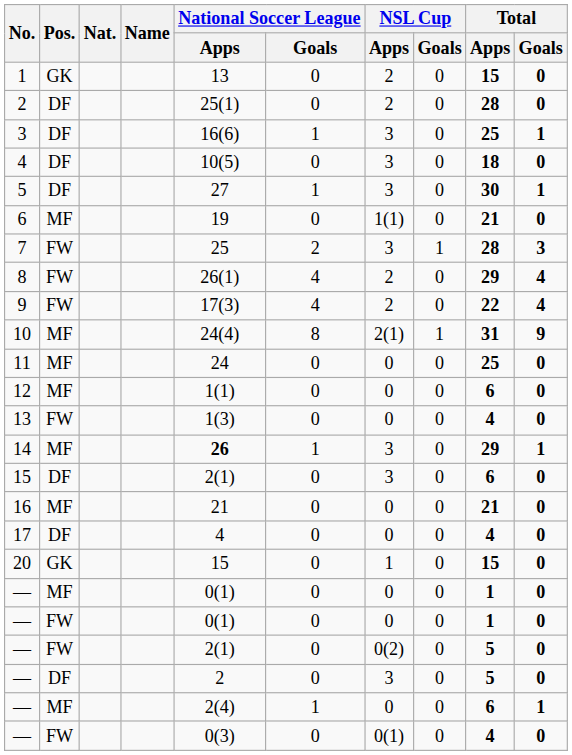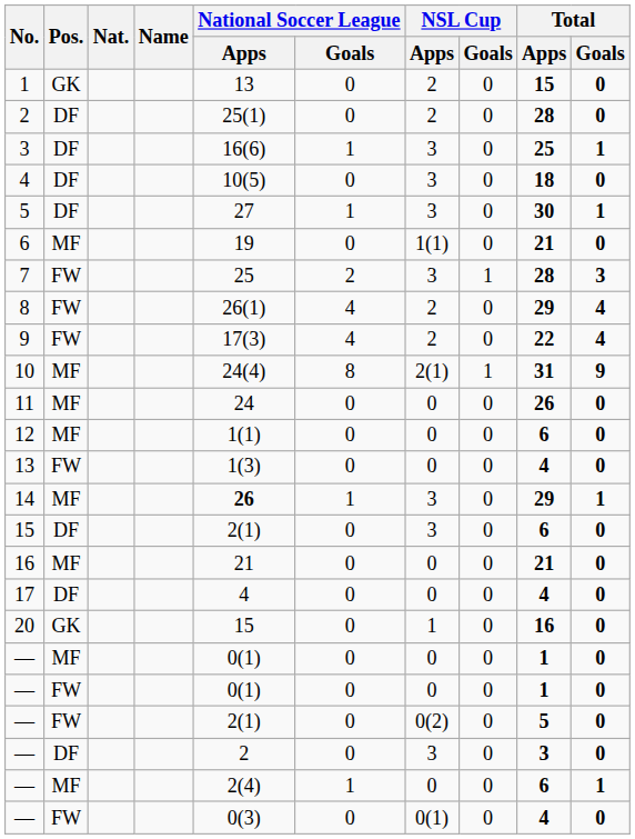 <table class="wikitable sortable" style="text-align:center">
 <tr>
 <th rowspan="2">No.</th>
 <th rowspan="2">Pos.</th>
 <th rowspan="2">Nat.</th>
 <th rowspan="2">Name</th>
 <th colspan="2"><a href='#'>National Soccer League</a></th>
 <th colspan="2"><a href='#'>NSL Cup</a></th>
 <th colspan="2">Total</th>
 </tr>
 <tr>
 <th>Apps</th>
 <th>Goals</th>
 <th>Apps</th>
 <th>Goals</th>
 <th>Apps</th>
 <th>Goals</th>
 </tr>
 <tr>
 <td>1</td>
 <td>GK</td>
 <td></td>
 <td align=left></td>
 <td>13</td>
 <td>0</td>
 <td>2</td>
 <td>0</td>
 <td><strong>15</strong></td>
 <td><strong>0</strong></td>
 </tr>
 <tr>
 <td>2</td>
 <td>DF</td>
 <td></td>
 <td align=left></td>
 <td>25(1)</td>
 <td>0</td>
 <td>2</td>
 <td>0</td>
 <td><strong>28</strong></td>
 <td><strong>0</strong></td>
 </tr>
 <tr>
 <td>3</td>
 <td>DF</td>
 <td></td>
 <td align=left></td>
 <td>16(6)</td>
 <td>1</td>
 <td>3</td>
 <td>0</td>
 <td><strong>25</strong></td>
 <td><strong>1</strong></td>
 </tr>
 <tr>
 <td>4</td>
 <td>DF</td>
 <td></td>
 <td align=left></td>
 <td>10(5)</td>
 <td>0</td>
 <td>3</td>
 <td>0</td>
 <td><strong>18</strong></td>
 <td><strong>0</strong></td>
 </tr>
 <tr>
 <td>5</td>
 <td>DF</td>
 <td></td>
 <td align=left></td>
 <td>27</td>
 <td>1</td>
 <td>3</td>
 <td>0</td>
 <td><strong>30</strong></td>
 <td><strong>1</strong></td>
 </tr>
 <tr>
 <td>6</td>
 <td>MF</td>
 <td></td>
 <td align=left></td>
 <td>19</td>
 <td>0</td>
 <td>1(1)</td>
 <td>0</td>
 <td><strong>21</strong></td>
 <td><strong>0</strong></td>
 </tr>
 <tr>
 <td>7</td>
 <td>FW</td>
 <td></td>
 <td align=left></td>
 <td>25</td>
 <td>2</td>
 <td>3</td>
 <td>1</td>
 <td><strong>28</strong></td>
 <td><strong>3</strong></td>
 </tr>
 <tr>
 <td>8</td>
 <td>FW</td>
 <td></td>
 <td align=left></td>
 <td>26(1)</td>
 <td>4</td>
 <td>2</td>
 <td>0</td>
 <td><strong>29</strong></td>
 <td><strong>4</strong></td>
 </tr>
 <tr>
 <td>9</td>
 <td>FW</td>
 <td></td>
 <td align=left></td>
 <td>17(3)</td>
 <td>4</td>
 <td>2</td>
 <td>0</td>
 <td><strong>22</strong></td>
 <td><strong>4</strong></td>
 </tr>
 <tr>
 <td>10</td>
 <td>MF</td>
 <td></td>
 <td align=left></td>
 <td>24(4)</td>
 <td>8</td>
 <td>2(1)</td>
 <td>1</td>
 <td><strong>31</strong></td>
 <td><strong>9</strong></td>
 </tr>
 <tr>
 <td>11</td>
 <td>MF</td>
 <td></td>
 <td align=left></td>
 <td>24</td>
 <td>0</td>
 <td>0</td>
 <td>0</td>
-<td><strong>25</strong></td>
+<td><strong>26</strong></td>
 <td><strong>0</strong></td>
 </tr>
 <tr>
 <td>12</td>
 <td>MF</td>
 <td></td>
 <td align=left></td>
 <td>1(1)</td>
 <td>0</td>
 <td>0</td>
 <td>0</td>
 <td><strong>6</strong></td>
 <td><strong>0</strong></td>
 </tr>
 <tr>
 <td>13</td>
 <td>FW</td>
 <td></td>
 <td align=left></td>
 <td>1(3)</td>
 <td>0</td>
 <td>0</td>
 <td>0</td>
 <td><strong>4</strong></td>
 <td><strong>0</strong></td>
 </tr>
 <tr>
 <td>14</td>
 <td>MF</td>
 <td></td>
 <td align=left></td>
 <td><strong>26</strong></td>
 <td>1</td>
 <td>3</td>
 <td>0</td>
 <td><strong>29</strong></td>
 <td><strong>1</strong></td>
 </tr>
 <tr>
 <td>15</td>
 <td>DF</td>
 <td></td>
 <td align=left></td>
 <td>2(1)</td>
 <td>0</td>
 <td>3</td>
 <td>0</td>
 <td><strong>6</strong></td>
 <td><strong>0</strong></td>
 </tr>
 <tr>
 <td>16</td>
 <td>MF</td>
 <td></td>
 <td align=left></td>
 <td>21</td>
 <td>0</td>
 <td>0</td>
 <td>0</td>
 <td><strong>21</strong></td>
 <td><strong>0</strong></td>
 </tr>
 <tr>
 <td>17</td>
 <td>DF</td>
 <td></td>
 <td align=left></td>
 <td>4</td>
 <td>0</td>
 <td>0</td>
 <td>0</td>
 <td><strong>4</strong></td>
 <td><strong>0</strong></td>
 </tr>
 <tr>
 <td>20</td>
 <td>GK</td>
 <td></td>
 <td align=left></td>
 <td>15</td>
 <td>0</td>
 <td>1</td>
 <td>0</td>
-<td><strong>15</strong></td>
+<td><strong>16</strong></td>
 <td><strong>0</strong></td>
 </tr>
 <tr>
 <td>—</td>
 <td>MF</td>
 <td></td>
 <td align=left></td>
 <td>0(1)</td>
 <td>0</td>
 <td>0</td>
 <td>0</td>
 <td><strong>1</strong></td>
 <td><strong>0</strong></td>
 </tr>
 <tr>
 <td>—</td>
 <td>FW</td>
 <td></td>
 <td align=left></td>
 <td>0(1)</td>
 <td>0</td>
 <td>0</td>
 <td>0</td>
 <td><strong>1</strong></td>
 <td><strong>0</strong></td>
 </tr>
 <tr>
 <td>—</td>
 <td>FW</td>
 <td></td>
 <td align=left></td>
 <td>2(1)</td>
 <td>0</td>
 <td>0(2)</td>
 <td>0</td>
 <td><strong>5</strong></td>
 <td><strong>0</strong></td>
 </tr>
 <tr>
 <td>—</td>
 <td>DF</td>
 <td></td>
 <td align=left></td>
 <td>2</td>
 <td>0</td>
 <td>3</td>
 <td>0</td>
-<td><strong>5</strong></td>
+<td><strong>3</strong></td>
 <td><strong>0</strong></td>
 </tr>
 <tr>
 <td>—</td>
 <td>MF</td>
 <td></td>
 <td align=left></td>
 <td>2(4)</td>
 <td>1</td>
 <td>0</td>
 <td>0</td>
 <td><strong>6</strong></td>
 <td><strong>1</strong></td>
 </tr>
 <tr>
 <td>—</td>
 <td>FW</td>
 <td></td>
 <td align=left></td>
 <td>0(3)</td>
 <td>0</td>
 <td>0(1)</td>
 <td>0</td>
 <td><strong>4</strong></td>
 <td><strong>0</strong></td>
 </tr>
 </table>
